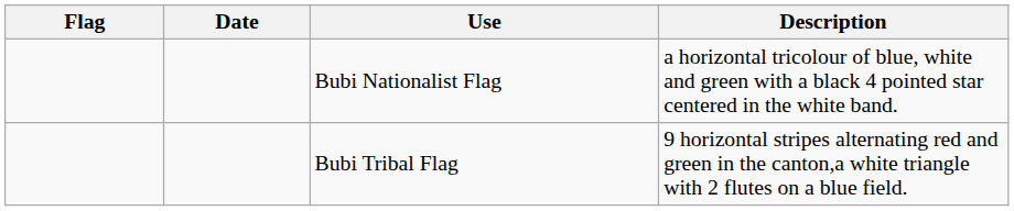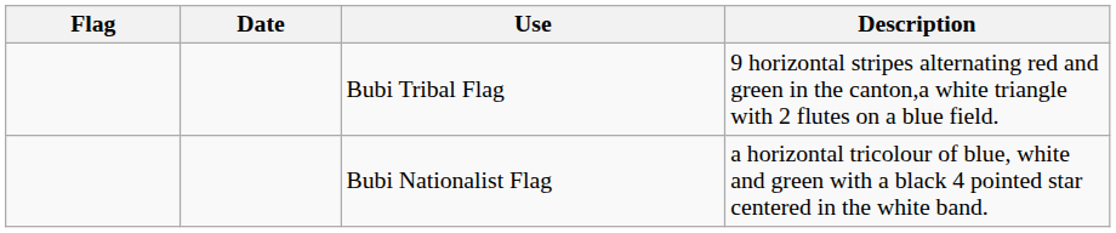 <table class="wikitable">
 <tr>
 <th style="width:110px;">Flag</th>
 <th style="width:100px;">Date</th>
 <th style="width:250px;">Use</th>
 <th style="width:250px;">Description</th>
 </tr>
 <tr>
 <td></td>
 <td></td>
-<td>Bubi Nationalist Flag</td>
-<td>a horizontal tricolour of blue, white and green with a black 4 pointed star centered in the white band.</td>
+<td>Bubi Tribal Flag</td>
+<td>9 horizontal stripes alternating red and green in the canton,a white triangle with 2 flutes on a blue field.</td>
 </tr>
 <tr>
 <td></td>
 <td></td>
-<td>Bubi Tribal Flag</td>
-<td>9 horizontal stripes alternating red and green in the canton,a white triangle with 2 flutes on a blue field.</td>
+<td>Bubi Nationalist Flag</td>
+<td>a horizontal tricolour of blue, white and green with a black 4 pointed star centered in the white band.</td>
 </tr>
 </table>
